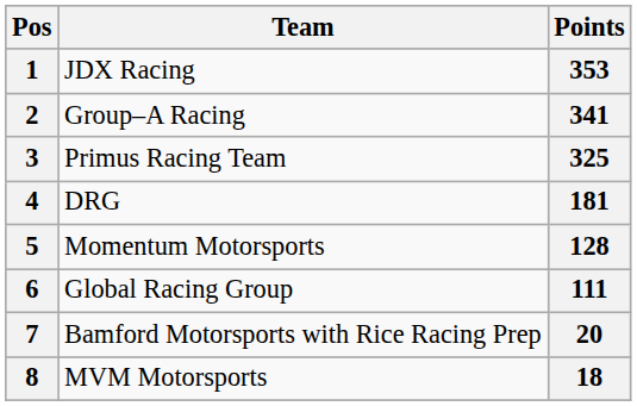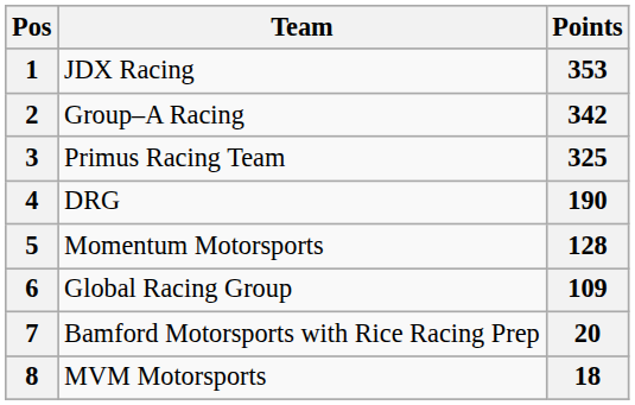 <table class="wikitable" style="font-size:85%">
 <tr>
 <th>Pos</th>
 <th>Team</th>
 <th>Points</th>
 </tr>
 <tr>
 <th>1</th>
 <td>JDX Racing</td>
 <th>353</th>
 </tr>
 <tr>
 <th>2</th>
 <td>Group–A Racing</td>
-<th>341</th>
+<th>342</th>
 </tr>
 <tr>
 <th>3</th>
 <td>Primus Racing Team</td>
 <th>325</th>
 </tr>
 <tr>
 <th>4</th>
 <td>DRG</td>
-<th>181</th>
+<th>190</th>
 </tr>
 <tr>
 <th>5</th>
 <td>Momentum Motorsports</td>
 <th>128</th>
 </tr>
 <tr>
 <th>6</th>
 <td>Global Racing Group</td>
-<th>111</th>
+<th>109</th>
 </tr>
 <tr>
 <th>7</th>
 <td>Bamford Motorsports with Rice Racing Prep</td>
 <th>20</th>
 </tr>
 <tr>
 <th>8</th>
 <td>MVM Motorsports</td>
 <th>18</th>
 </tr>
 </table>
